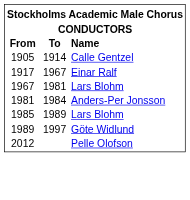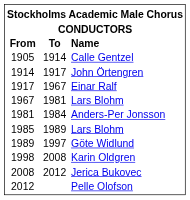 <table style="float: right; margin-left: 1em; margin-bottom: 0.5em; border: solid 1px; clear: right">
 <tr>
 <td COLSPAN="3" ALIGN="CENTER"></td>
 </tr>
 <tr --->
 <th COLSPAN="3" ALIGN="CENTER">Stockholms Academic Male Chorus</th>
 </tr>
 <tr --->
 <th COLSPAN="3" ALIGN="CENTER">CONDUCTORS</th>
 </tr>
 <tr --->
 <th ALIGN="CENTER">From</th>
 <th ALIGN="CENTER">To</th>
 <th ALIGN="LEFT">Name</th>
 </tr>
 <tr --->
 <td ALIGN="CENTER">1905</td>
 <td ALIGN="CENTER">1914</td>
 <td><a href='#'>Calle Gentzel</a></td>
+</tr>
+<tr --->
+<td ALIGN="CENTER">1914</td>
+<td ALIGN="CENTER">1917</td>
+<td><a href='#'>John Örtengren</a></td>
 </tr>
 <tr --->
 <td ALIGN="CENTER">1917</td>
 <td ALIGN="CENTER">1967</td>
 <td><a href='#'>Einar Ralf</a></td>
 </tr>
 <tr --->
 <td ALIGN="CENTER">1967</td>
 <td ALIGN="CENTER">1981</td>
 <td><a href='#'>Lars Blohm</a></td>
 </tr>
 <tr --->
 <td ALIGN="CENTER">1981</td>
 <td ALIGN="CENTER">1984</td>
 <td><a href='#'>Anders-Per Jonsson</a></td>
 </tr>
 <tr --->
 <td ALIGN="CENTER">1985</td>
 <td ALIGN="CENTER">1989</td>
 <td><a href='#'>Lars Blohm</a></td>
 </tr>
 <tr --->
 <td ALIGN="CENTER">1989</td>
 <td ALIGN="CENTER">1997</td>
 <td><a href='#'>Göte Widlund</a></td>
 </tr>
 <tr --->
+<td ALIGN="CENTER">1998</td>
+<td ALIGN="CENTER">2008</td>
+<td><a href='#'>Karin Oldgren</a></td>
+</tr>
+<tr --->
+<td ALIGN="CENTER">2008</td>
+<td ALIGN="CENTER">2012</td>
+<td><a href='#'>Jerica Bukovec</a></td>
+</tr>
+<tr --->
 <td ALIGN="CENTER">2012</td>
 <td ALIGN="CENTER"></td>
 <td><a href='#'>Pelle Olofson</a></td>
 </tr>
 </table>
